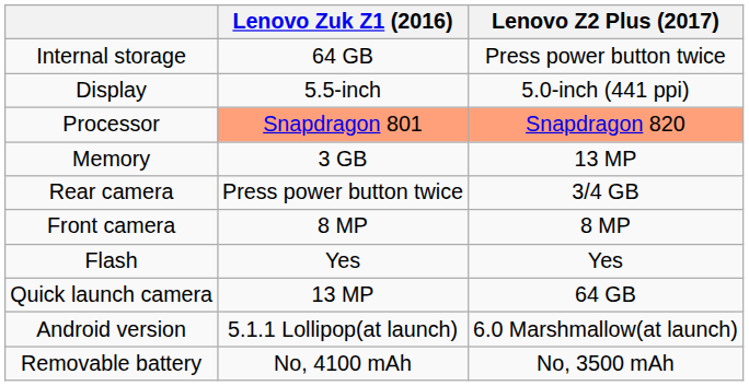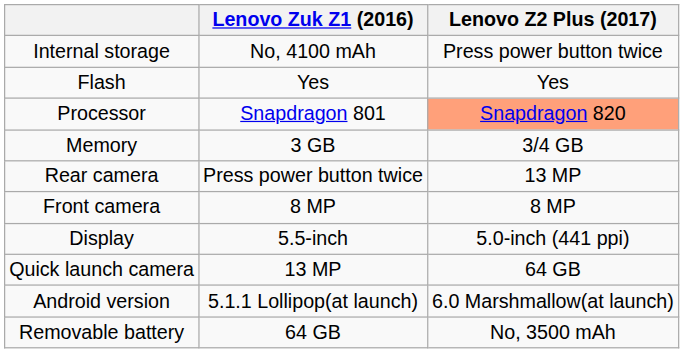 <table class="wikitable" style="text-align:center;">
 <tr>
 <th></th>
 <th><a href='#'>Lenovo Zuk Z1</a> (2016)</th>
 <th>Lenovo Z2 Plus (2017)</th>
 </tr>
 <tr>
 <td>Internal storage</td>
-<td>64 GB</td>
+<td>No, 4100 mAh</td>
 <td>Press power button twice</td>
 </tr>
 <tr>
-<td>Display</td>
-<td>5.5-inch</td>
-<td>5.0-inch (441 ppi)</td>
+<td>Flash</td>
+<td>Yes</td>
+<td>Yes</td>
 </tr>
 <tr>
 <td>Processor</td>
-<td style="background: lightsalmon;"><a href='#'>Snapdragon</a> 801</td>
+<td><a href='#'>Snapdragon</a> 801</td>
 <td style="background: lightsalmon;"><a href='#'>Snapdragon</a> 820</td>
 </tr>
 <tr>
 <td>Memory</td>
 <td>3 GB</td>
-<td>13 MP</td>
+<td>3/4 GB</td>
 </tr>
 <tr>
 <td>Rear camera</td>
 <td>Press power button twice</td>
-<td>3/4 GB</td>
+<td>13 MP</td>
 </tr>
 <tr>
 <td>Front camera</td>
 <td>8 MP</td>
 <td>8 MP</td>
 </tr>
 <tr>
-<td>Flash</td>
-<td>Yes</td>
-<td>Yes</td>
+<td>Display</td>
+<td>5.5-inch</td>
+<td>5.0-inch (441 ppi)</td>
 </tr>
 <tr>
 <td>Quick launch camera</td>
 <td>13 MP</td>
 <td>64 GB</td>
 </tr>
 <tr>
 <td>Android version</td>
 <td>5.1.1 Lollipop(at launch)</td>
 <td>6.0 Marshmallow(at launch)</td>
 </tr>
 <tr>
 <td>Removable battery</td>
-<td>No, 4100 mAh</td>
+<td>64 GB</td>
 <td>No, 3500 mAh</td>
 </tr>
 </table>
